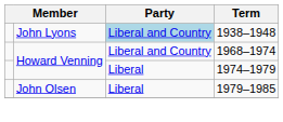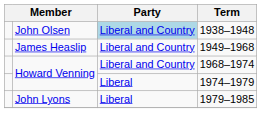 <table class="wikitable">
 <tr>
 <th colspan=2>Member</th>
 <th>Party</th>
 <th>Term</th>
 </tr>
 <tr>
 <td> </td>
-<td><a href='#'>John Lyons</a></td>
+<td><a href='#'>John Olsen</a></td>
 <td style="background: lightblue;"><a href='#'>Liberal and Country</a></td>
 <td>1938–1948</td>
+</tr>
+<tr>
+<td> </td>
+<td><a href='#'>James Heaslip</a></td>
+<td><a href='#'>Liberal and Country</a></td>
+<td>1949–1968</td>
 </tr>
 <tr>
 <td> </td>
 <td rowspan=2><a href='#'>Howard Venning</a></td>
 <td><a href='#'>Liberal and Country</a></td>
 <td>1968–1974</td>
 </tr>
 <tr>
 <td> </td>
 <td><a href='#'>Liberal</a></td>
 <td>1974–1979</td>
 </tr>
 <tr>
 <td> </td>
-<td><a href='#'>John Olsen</a></td>
+<td><a href='#'>John Lyons</a></td>
 <td><a href='#'>Liberal</a></td>
 <td>1979–1985</td>
 </tr>
 <tr>
 </tr>
 </table>
